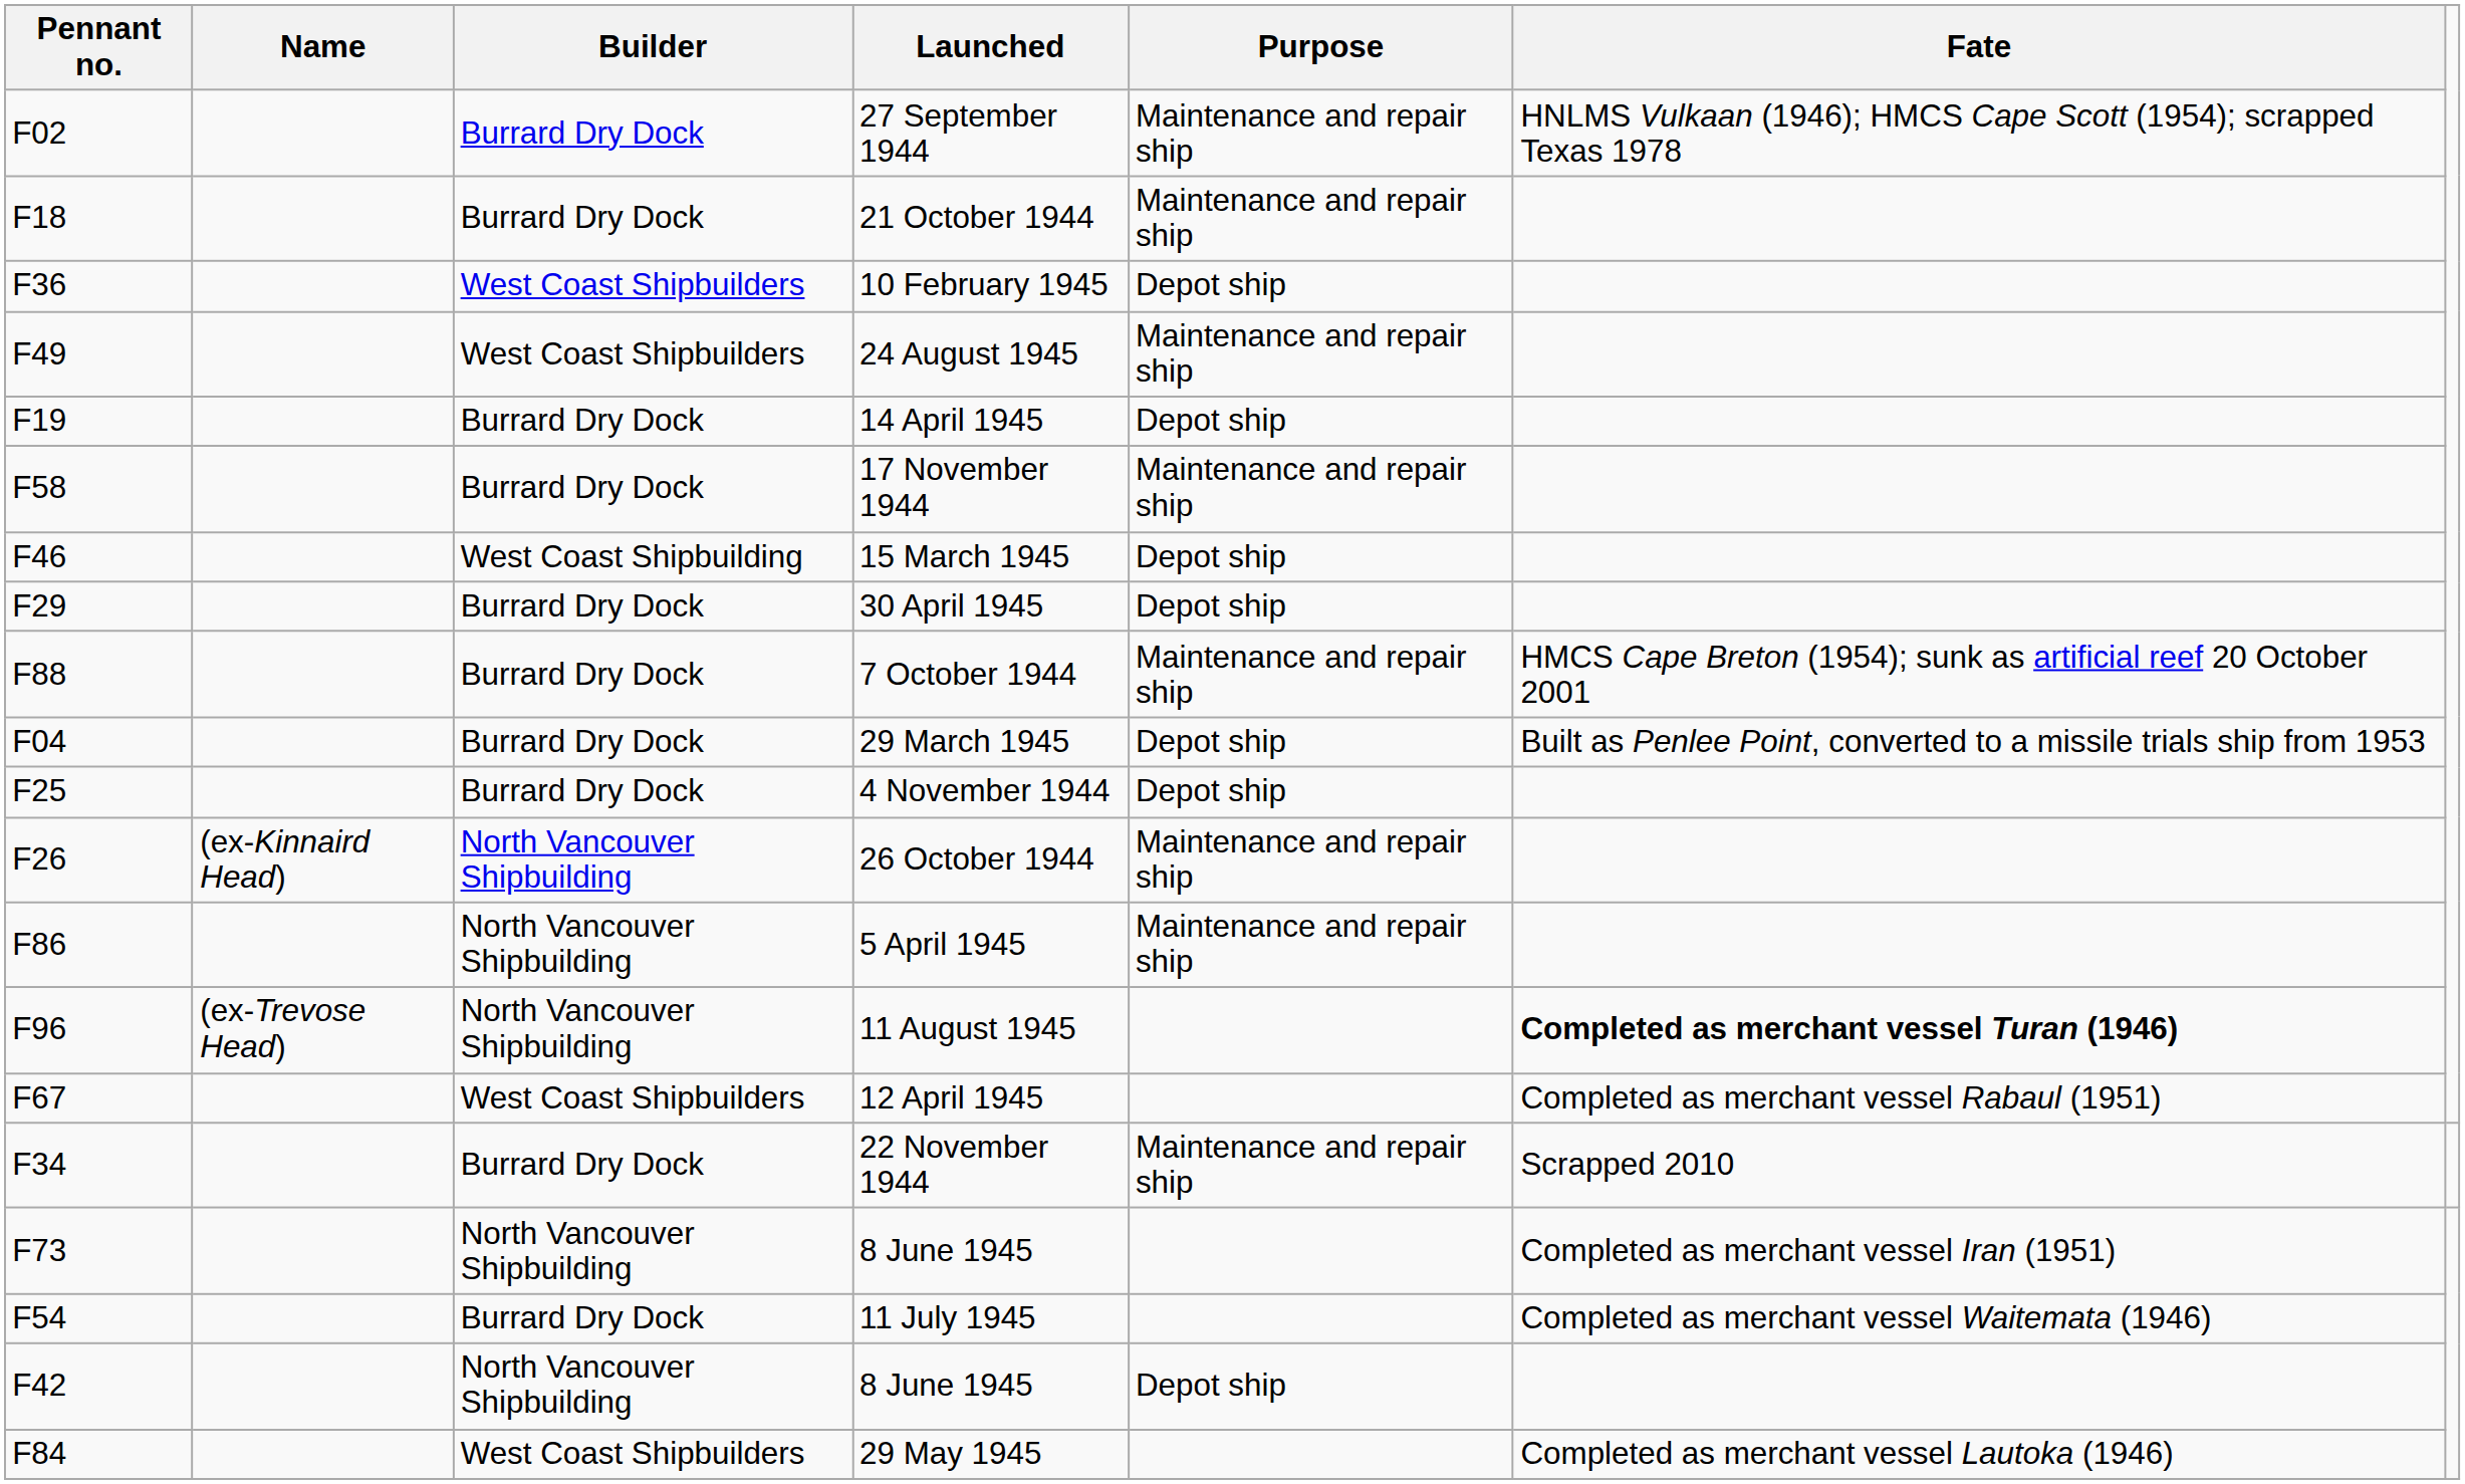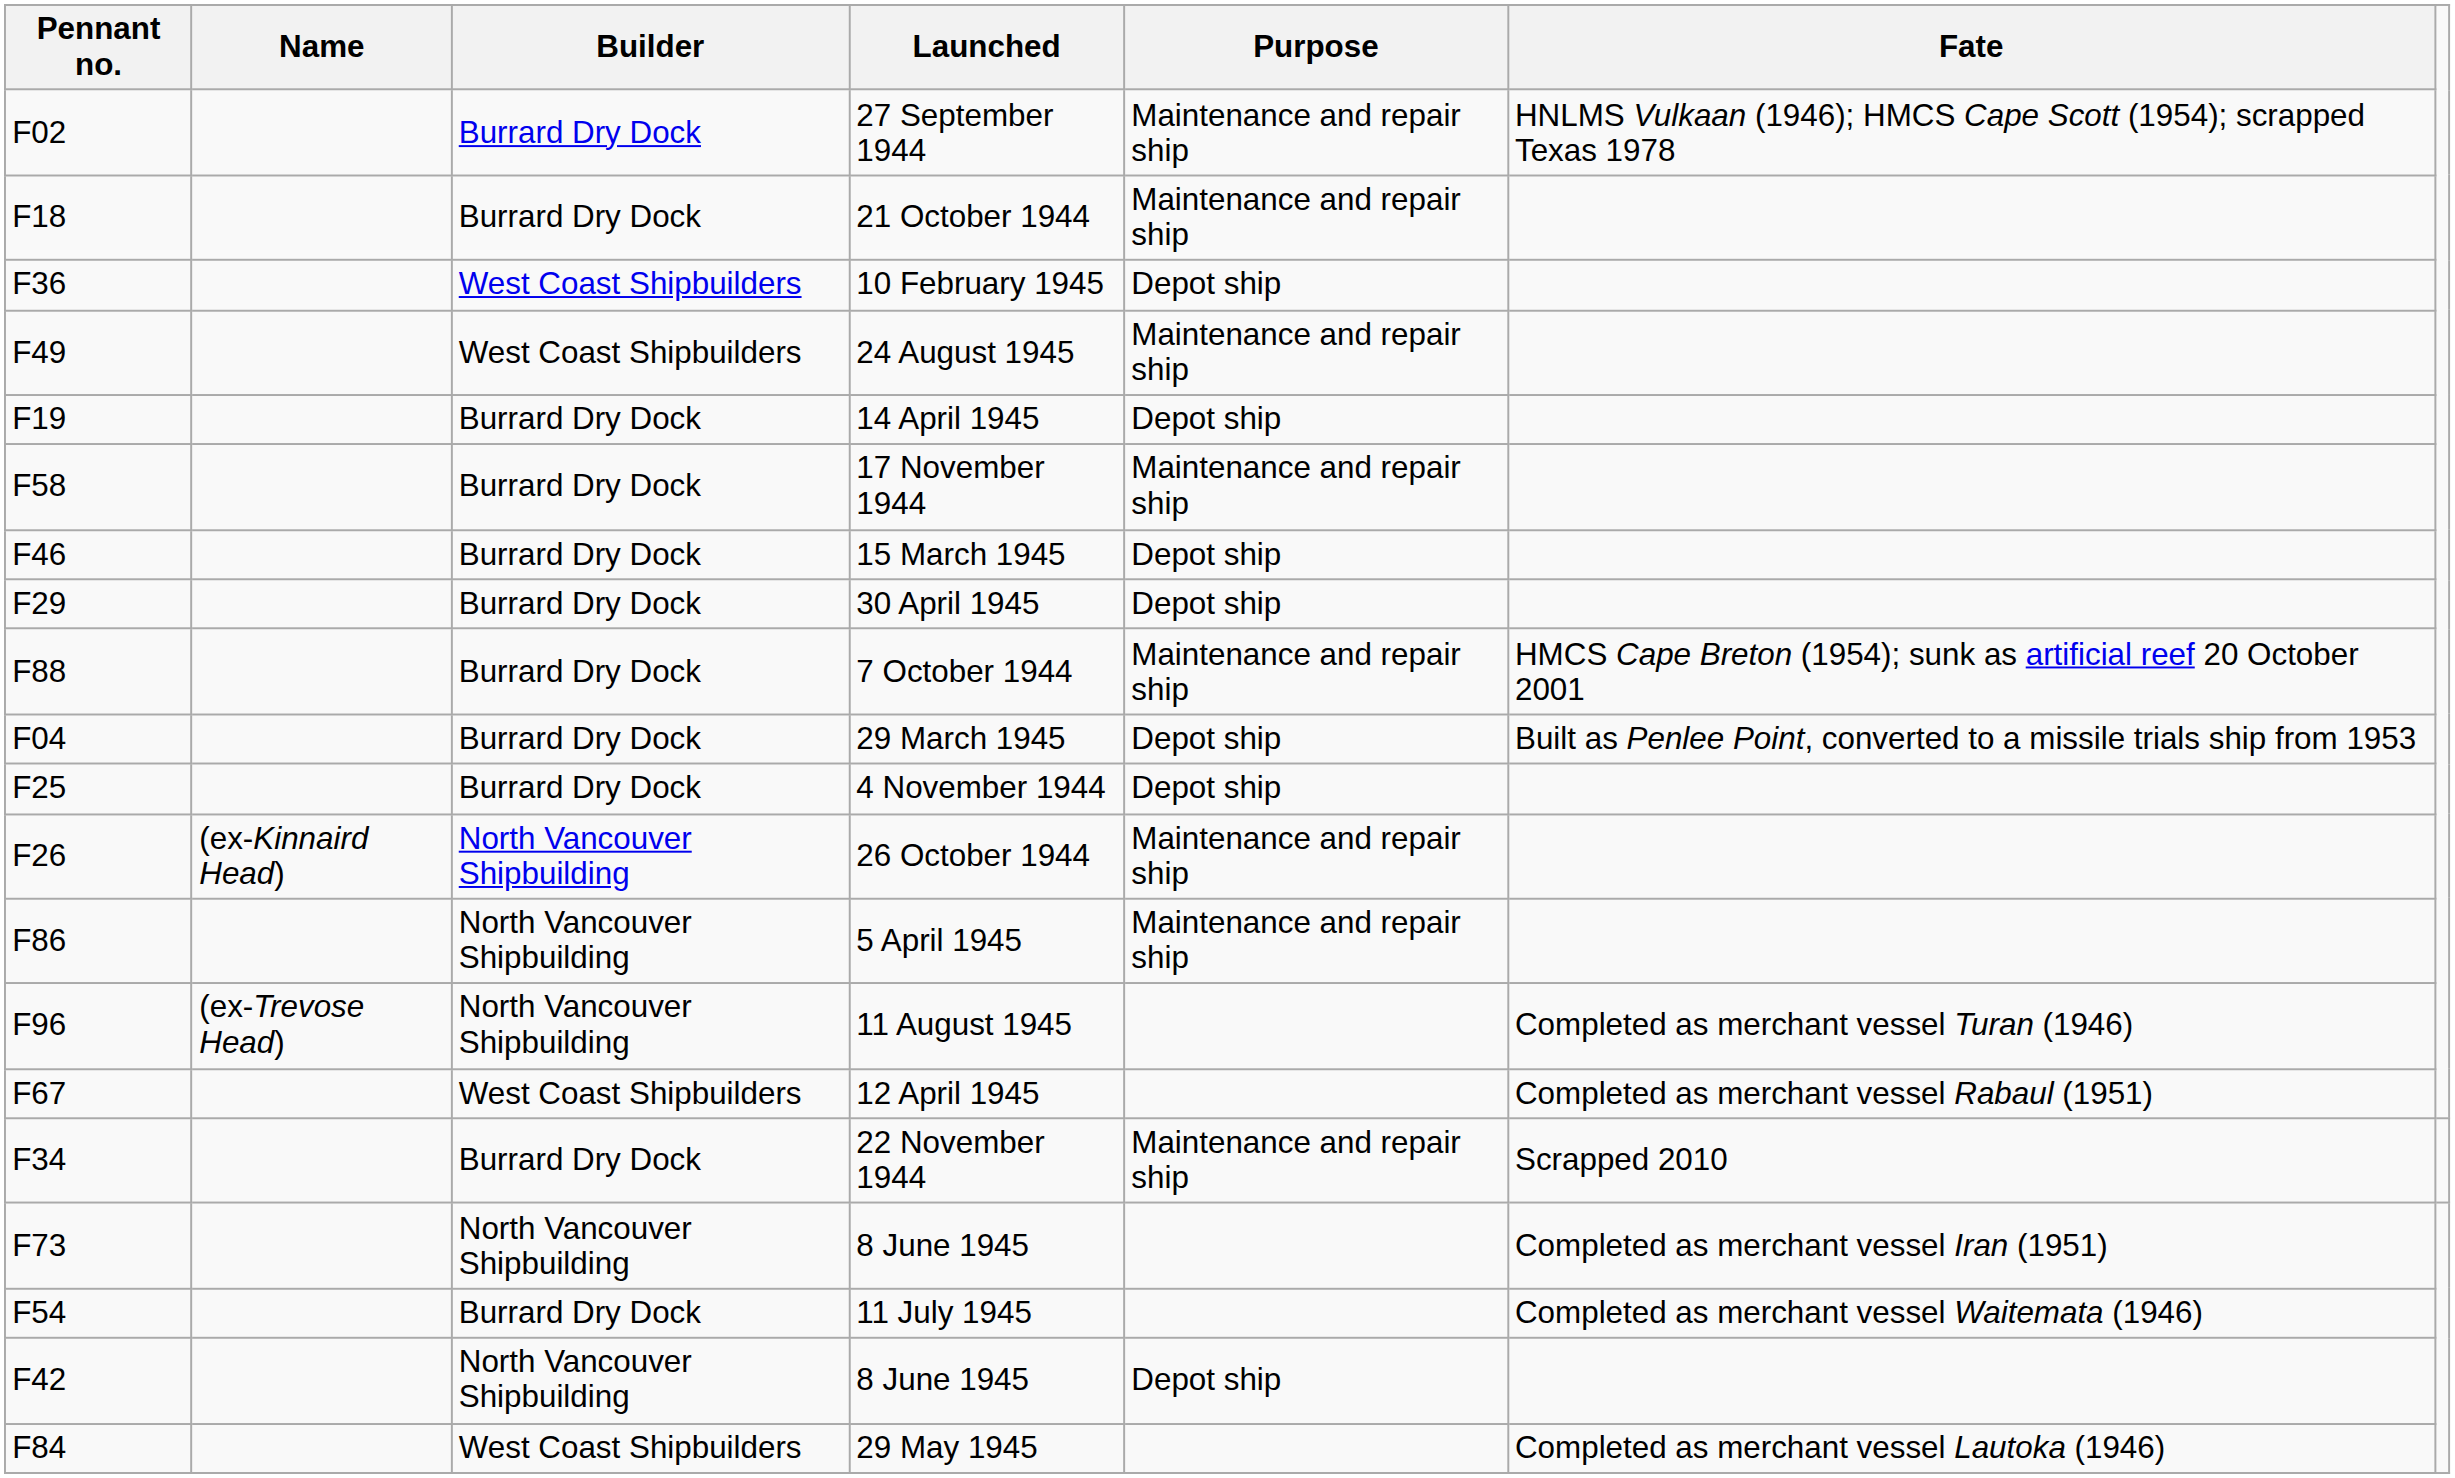 <table class="wikitable">
 <tr>
 </tr>
 <tr>
 <th>Pennant no.</th>
 <th>Name</th>
 <th>Builder</th>
 <th>Launched</th>
 <th>Purpose</th>
 <th>Fate</th>
 </tr>
 <tr>
 <td>F02</td>
 <td></td>
 <td><a href='#'>Burrard Dry Dock</a></td>
 <td>27 September 1944</td>
 <td>Maintenance and repair ship</td>
 <td>HNLMS <em>Vulkaan</em> (1946); HMCS <em>Cape Scott</em> (1954); scrapped Texas 1978</td>
 </tr>
 <tr>
 <td>F18</td>
 <td></td>
 <td>Burrard Dry Dock</td>
 <td>21 October 1944</td>
 <td>Maintenance and repair ship</td>
 <td></td>
 </tr>
 <tr>
 <td>F36</td>
 <td></td>
 <td><a href='#'>West Coast Shipbuilders</a></td>
 <td>10 February 1945</td>
 <td>Depot ship</td>
 <td></td>
 </tr>
 <tr>
 <td>F49</td>
 <td></td>
 <td>West Coast Shipbuilders</td>
 <td>24 August 1945</td>
 <td>Maintenance and repair ship</td>
 <td></td>
 </tr>
 <tr>
 <td>F19</td>
 <td></td>
 <td>Burrard Dry Dock</td>
 <td>14 April 1945</td>
 <td>Depot ship</td>
 <td></td>
 </tr>
 <tr>
 <td>F58</td>
 <td></td>
 <td>Burrard Dry Dock</td>
 <td>17 November 1944</td>
 <td>Maintenance and repair ship</td>
 <td></td>
 </tr>
 <tr>
 <td>F46</td>
 <td></td>
-<td>West Coast Shipbuilding</td>
+<td>Burrard Dry Dock</td>
 <td>15 March 1945</td>
 <td>Depot ship</td>
 <td></td>
 </tr>
 <tr>
 <td>F29</td>
 <td></td>
 <td>Burrard Dry Dock</td>
 <td>30 April 1945</td>
 <td>Depot ship</td>
 <td></td>
 </tr>
 <tr>
 <td>F88</td>
 <td></td>
 <td>Burrard Dry Dock</td>
 <td>7 October 1944</td>
 <td>Maintenance and repair ship</td>
 <td>HMCS <em>Cape Breton</em> (1954); sunk as <a href='#'>artificial reef</a> 20 October 2001</td>
 </tr>
 <tr>
 <td>F04</td>
 <td></td>
 <td>Burrard Dry Dock</td>
 <td>29 March 1945</td>
 <td>Depot ship</td>
 <td>Built as <em>Penlee Point</em>, converted to a missile trials ship  from 1953</td>
 </tr>
 <tr>
 <td>F25</td>
 <td></td>
 <td>Burrard Dry Dock</td>
 <td>4 November 1944</td>
 <td>Depot ship</td>
 <td></td>
 </tr>
 <tr>
 <td>F26</td>
 <td> (ex-<em>Kinnaird Head</em>)</td>
 <td><a href='#'>North Vancouver Shipbuilding</a></td>
 <td>26 October 1944</td>
 <td>Maintenance and repair ship</td>
 <td></td>
 </tr>
 <tr>
 <td>F86</td>
 <td></td>
 <td>North Vancouver Shipbuilding</td>
 <td>5 April 1945</td>
 <td>Maintenance and repair ship</td>
 <td></td>
 </tr>
 <tr>
 <td>F96</td>
 <td> (ex-<em>Trevose Head</em>)</td>
 <td>North Vancouver Shipbuilding</td>
 <td>11 August 1945</td>
 <td></td>
-<td><strong>Completed as merchant vessel <em>Turan</em> (1946)</strong></td>
+<td>Completed as merchant vessel <em>Turan</em> (1946)</td>
 </tr>
 <tr>
 <td>F67</td>
 <td></td>
 <td>West Coast Shipbuilders</td>
 <td>12 April 1945</td>
 <td></td>
 <td>Completed as merchant vessel <em>Rabaul</em> (1951)</td>
 </tr>
 <tr>
 <td>F34</td>
 <td></td>
 <td>Burrard Dry Dock</td>
 <td>22 November 1944</td>
 <td>Maintenance and repair ship</td>
 <td>Scrapped 2010</td>
 <td></td>
 </tr>
 <tr>
 <td>F73</td>
 <td></td>
 <td>North Vancouver Shipbuilding</td>
 <td>8 June 1945</td>
 <td></td>
 <td>Completed as merchant vessel <em>Iran</em> (1951)</td>
 </tr>
 <tr>
 <td>F54</td>
 <td></td>
 <td>Burrard Dry Dock</td>
 <td>11 July 1945</td>
 <td></td>
 <td>Completed as merchant vessel <em>Waitemata</em> (1946)</td>
 </tr>
 <tr>
 <td>F42</td>
 <td></td>
 <td>North Vancouver Shipbuilding</td>
 <td>8 June 1945</td>
 <td>Depot ship</td>
 <td></td>
 </tr>
 <tr>
 <td>F84</td>
 <td></td>
 <td>West Coast Shipbuilders</td>
 <td>29 May 1945</td>
 <td></td>
 <td>Completed as merchant vessel <em>Lautoka</em> (1946)</td>
 </tr>
 <tr>
 </tr>
 </table>
